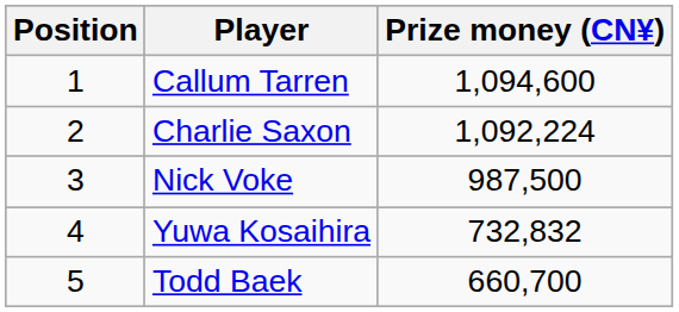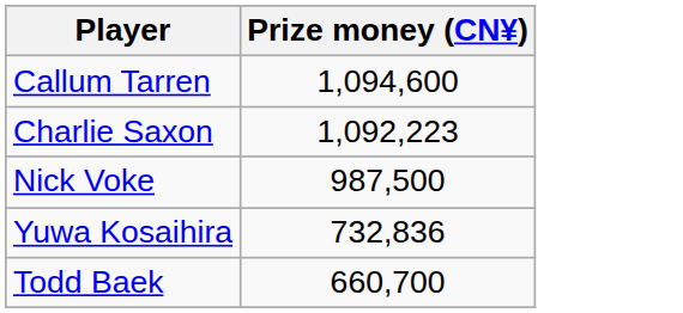 <table class=wikitable>
 <tr>
-<th>Position</th>
 <th>Player</th>
 <th>Prize money (<a href='#'>CN¥</a>)</th>
 </tr>
 <tr>
-<td align=center>1</td>
 <td> <a href='#'>Callum Tarren</a></td>
 <td align=center>1,094,600</td>
 </tr>
 <tr>
-<td align=center>2</td>
 <td> <a href='#'>Charlie Saxon</a></td>
-<td align=center>1,092,224</td>
+<td align=center>1,092,223</td>
 </tr>
 <tr>
-<td align=center>3</td>
 <td> <a href='#'>Nick Voke</a></td>
 <td align=center>987,500</td>
 </tr>
 <tr>
-<td align=center>4</td>
 <td> <a href='#'>Yuwa Kosaihira</a></td>
-<td align=center>732,832</td>
+<td align=center>732,836</td>
 </tr>
 <tr>
-<td align=center>5</td>
 <td> <a href='#'>Todd Baek</a></td>
 <td align=center>660,700</td>
 </tr>
 </table>
